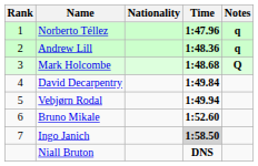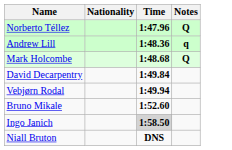 <table class="wikitable sortable" style="text-align:center">
 <tr>
-<th>Rank</th>
 <th>Name</th>
 <th>Nationality</th>
 <th>Time</th>
 <th>Notes</th>
 </tr>
 <tr bgcolor=ccffcc>
-<td>1</td>
 <td align=left><a href='#'>Norberto Téllez</a></td>
 <td align=left></td>
 <td><strong>1:47.96</strong></td>
-<td><strong>q</strong></td>
+<td><strong>Q</strong></td>
 </tr>
 <tr bgcolor=ccffcc>
-<td>2</td>
 <td align=left><a href='#'>Andrew Lill</a></td>
 <td align=left></td>
 <td><strong>1:48.36</strong></td>
 <td><strong>q</strong></td>
 </tr>
 <tr bgcolor=ddffdd>
-<td>3</td>
 <td align=left><a href='#'>Mark Holcombe</a></td>
 <td align=left></td>
 <td><strong>1:48.68</strong></td>
 <td><strong>Q</strong></td>
 </tr>
 <tr>
-<td>4</td>
 <td align=left><a href='#'>David Decarpentry</a></td>
 <td align=left></td>
 <td><strong>1:49.84</strong></td>
 <td></td>
 </tr>
 <tr>
-<td>5</td>
 <td align=left><a href='#'>Vebjørn Rodal</a></td>
 <td align=left></td>
 <td><strong>1:49.94</strong></td>
 <td></td>
 </tr>
 <tr>
-<td>6</td>
 <td align=left><a href='#'>Bruno Mikale</a></td>
 <td align=left></td>
 <td><strong>1:52.60</strong></td>
 <td></td>
 </tr>
 <tr>
-<td>7</td>
 <td align=left><a href='#'>Ingo Janich</a></td>
 <td align=left></td>
 <td style="background: lightgrey;"><strong>1:58.50</strong></td>
 <td></td>
 </tr>
 <tr>
-<td></td>
 <td align=left><a href='#'>Niall Bruton</a></td>
 <td align=left></td>
 <td><strong>DNS</strong></td>
 <td></td>
 </tr>
 </table>
